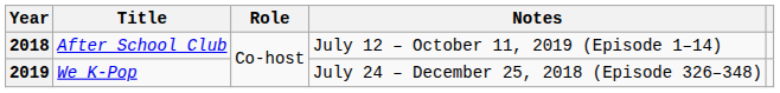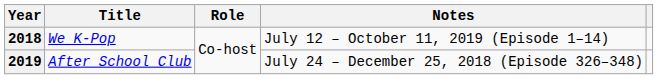 <table class="wikitable plainrowheaders">
 <tr>
 <th scope="col">Year</th>
 <th scope="col">Title</th>
 <th scope="col">Role</th>
 <th scope="col">Notes</th>
 <th scope="col"></th>
 </tr>
 <tr>
 <th scope="row">2018</th>
-<td><em><a href='#'>After School Club</a></em></td>
+<td><em><a href='#'>We K-Pop</a></em></td>
 <td rowspan="2">Co-host</td>
 <td>July 12 – October 11, 2019 (Episode 1–14)</td>
 <td style="text-align:center"></td>
 </tr>
 <tr>
 <th scope="row">2019</th>
-<td><em><a href='#'>We K-Pop</a></em></td>
+<td><em><a href='#'>After School Club</a></em></td>
 <td>July 24 – December 25, 2018 (Episode 326–348)</td>
 <td style="text-align:center"></td>
 </tr>
 </table>
